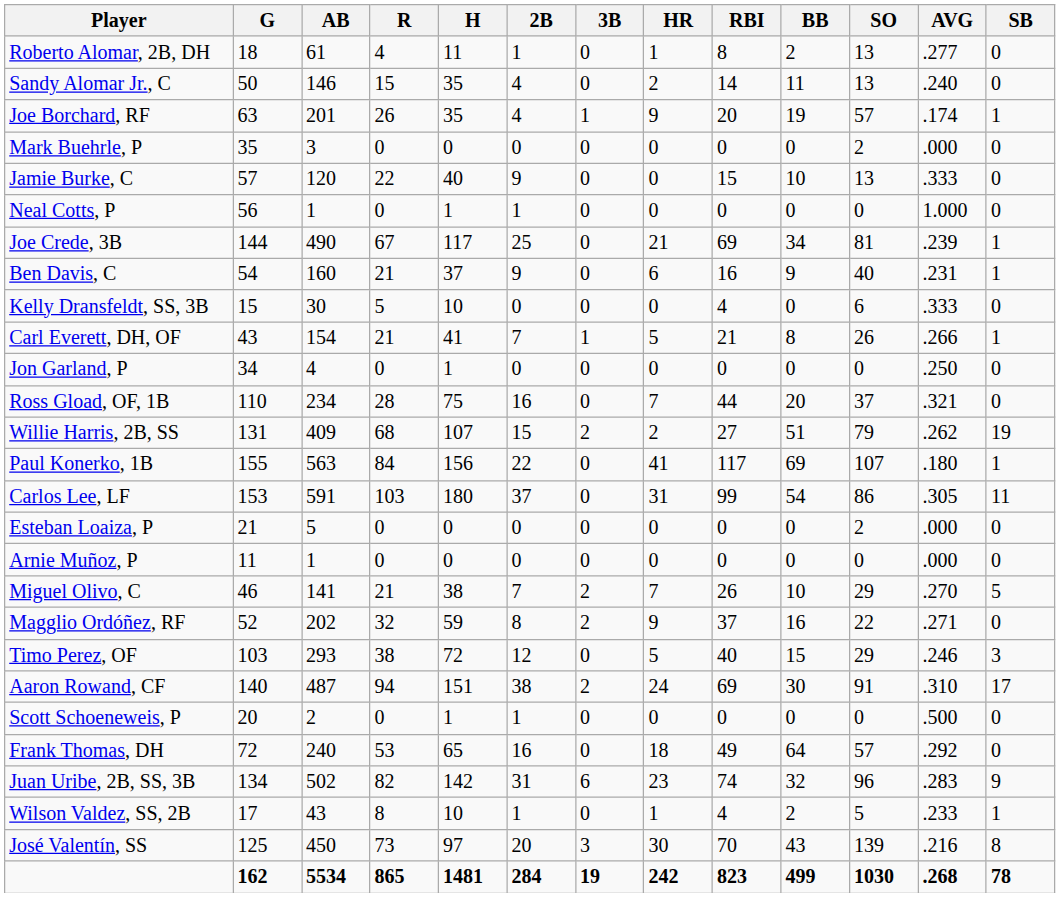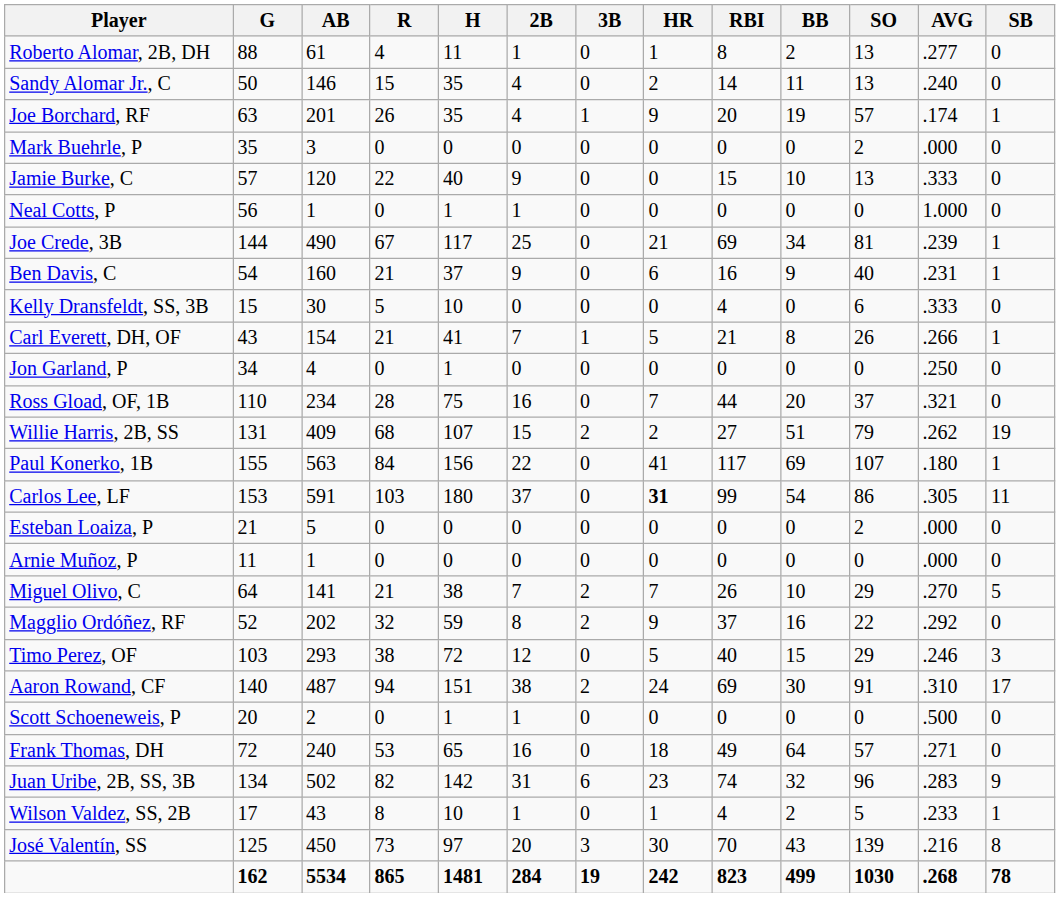 <table class="wikitable sortable">
 <tr>
 <th bgcolor="#DDDDFF" width="20%">Player</th>
 <th bgcolor="#DDDDFF" width="6%">G</th>
 <th bgcolor="#DDDDFF" width="6%">AB</th>
 <th bgcolor="#DDDDFF" width="6%">R</th>
 <th bgcolor="#DDDDFF" width="6%">H</th>
 <th bgcolor="#DDDDFF" width="6%">2B</th>
 <th bgcolor="#DDDDFF" width="6%">3B</th>
 <th bgcolor="#DDDDFF" width="6%">HR</th>
 <th bgcolor="#DDDDFF" width="6%">RBI</th>
 <th bgcolor="#DDDDFF" width="6%">BB</th>
 <th bgcolor="#DDDDFF" width="6%">SO</th>
 <th bgcolor="#DDDDFF" width="6%">AVG</th>
 <th bgcolor="#DDDDFF" width="6%">SB</th>
 </tr>
 <tr>
 <td><a href='#'>Roberto Alomar</a>, 2B, DH</td>
-<td>18</td>
+<td>88</td>
 <td>61</td>
 <td>4</td>
 <td>11</td>
 <td>1</td>
 <td>0</td>
 <td>1</td>
 <td>8</td>
 <td>2</td>
 <td>13</td>
 <td>.277</td>
 <td>0</td>
 </tr>
 <tr>
 <td><a href='#'>Sandy Alomar Jr.</a>, C</td>
 <td>50</td>
 <td>146</td>
 <td>15</td>
 <td>35</td>
 <td>4</td>
 <td>0</td>
 <td>2</td>
 <td>14</td>
 <td>11</td>
 <td>13</td>
 <td>.240</td>
 <td>0</td>
 </tr>
 <tr>
 <td><a href='#'>Joe Borchard</a>, RF</td>
 <td>63</td>
 <td>201</td>
 <td>26</td>
 <td>35</td>
 <td>4</td>
 <td>1</td>
 <td>9</td>
 <td>20</td>
 <td>19</td>
 <td>57</td>
 <td>.174</td>
 <td>1</td>
 </tr>
 <tr>
 <td><a href='#'>Mark Buehrle</a>, P</td>
 <td>35</td>
 <td>3</td>
 <td>0</td>
 <td>0</td>
 <td>0</td>
 <td>0</td>
 <td>0</td>
 <td>0</td>
 <td>0</td>
 <td>2</td>
 <td>.000</td>
 <td>0</td>
 </tr>
 <tr>
 <td><a href='#'>Jamie Burke</a>, C</td>
 <td>57</td>
 <td>120</td>
 <td>22</td>
 <td>40</td>
 <td>9</td>
 <td>0</td>
 <td>0</td>
 <td>15</td>
 <td>10</td>
 <td>13</td>
 <td>.333</td>
 <td>0</td>
 </tr>
 <tr>
 <td><a href='#'>Neal Cotts</a>, P</td>
 <td>56</td>
 <td>1</td>
 <td>0</td>
 <td>1</td>
 <td>1</td>
 <td>0</td>
 <td>0</td>
 <td>0</td>
 <td>0</td>
 <td>0</td>
 <td>1.000</td>
 <td>0</td>
 </tr>
 <tr>
 <td><a href='#'>Joe Crede</a>, 3B</td>
 <td>144</td>
 <td>490</td>
 <td>67</td>
 <td>117</td>
 <td>25</td>
 <td>0</td>
 <td>21</td>
 <td>69</td>
 <td>34</td>
 <td>81</td>
 <td>.239</td>
 <td>1</td>
 </tr>
 <tr>
 <td><a href='#'>Ben Davis</a>, C</td>
 <td>54</td>
 <td>160</td>
 <td>21</td>
 <td>37</td>
 <td>9</td>
 <td>0</td>
 <td>6</td>
 <td>16</td>
 <td>9</td>
 <td>40</td>
 <td>.231</td>
 <td>1</td>
 </tr>
 <tr>
 <td><a href='#'>Kelly Dransfeldt</a>, SS, 3B</td>
 <td>15</td>
 <td>30</td>
 <td>5</td>
 <td>10</td>
 <td>0</td>
 <td>0</td>
 <td>0</td>
 <td>4</td>
 <td>0</td>
 <td>6</td>
 <td>.333</td>
 <td>0</td>
 </tr>
 <tr>
 <td><a href='#'>Carl Everett</a>, DH, OF</td>
 <td>43</td>
 <td>154</td>
 <td>21</td>
 <td>41</td>
 <td>7</td>
 <td>1</td>
 <td>5</td>
 <td>21</td>
 <td>8</td>
 <td>26</td>
 <td>.266</td>
 <td>1</td>
 </tr>
 <tr>
 <td><a href='#'>Jon Garland</a>, P</td>
 <td>34</td>
 <td>4</td>
 <td>0</td>
 <td>1</td>
 <td>0</td>
 <td>0</td>
 <td>0</td>
 <td>0</td>
 <td>0</td>
 <td>0</td>
 <td>.250</td>
 <td>0</td>
 </tr>
 <tr>
 <td><a href='#'>Ross Gload</a>, OF, 1B</td>
 <td>110</td>
 <td>234</td>
 <td>28</td>
 <td>75</td>
 <td>16</td>
 <td>0</td>
 <td>7</td>
 <td>44</td>
 <td>20</td>
 <td>37</td>
 <td>.321</td>
 <td>0</td>
 </tr>
 <tr>
 <td><a href='#'>Willie Harris</a>, 2B, SS</td>
 <td>131</td>
 <td>409</td>
 <td>68</td>
 <td>107</td>
 <td>15</td>
 <td>2</td>
 <td>2</td>
 <td>27</td>
 <td>51</td>
 <td>79</td>
 <td>.262</td>
 <td>19</td>
 </tr>
 <tr>
 <td><a href='#'>Paul Konerko</a>, 1B</td>
 <td>155</td>
 <td>563</td>
 <td>84</td>
 <td>156</td>
 <td>22</td>
 <td>0</td>
 <td>41</td>
 <td>117</td>
 <td>69</td>
 <td>107</td>
 <td>.180</td>
 <td>1</td>
 </tr>
 <tr>
 <td><a href='#'>Carlos Lee</a>, LF</td>
 <td>153</td>
 <td>591</td>
 <td>103</td>
 <td>180</td>
 <td>37</td>
 <td>0</td>
-<td>31</td>
+<td><strong>31</strong></td>
 <td>99</td>
 <td>54</td>
 <td>86</td>
 <td>.305</td>
 <td>11</td>
 </tr>
 <tr>
 <td><a href='#'>Esteban Loaiza</a>, P</td>
 <td>21</td>
 <td>5</td>
 <td>0</td>
 <td>0</td>
 <td>0</td>
 <td>0</td>
 <td>0</td>
 <td>0</td>
 <td>0</td>
 <td>2</td>
 <td>.000</td>
 <td>0</td>
 </tr>
 <tr>
 <td><a href='#'>Arnie Muñoz</a>, P</td>
 <td>11</td>
 <td>1</td>
 <td>0</td>
 <td>0</td>
 <td>0</td>
 <td>0</td>
 <td>0</td>
 <td>0</td>
 <td>0</td>
 <td>0</td>
 <td>.000</td>
 <td>0</td>
 </tr>
 <tr>
 <td><a href='#'>Miguel Olivo</a>, C</td>
-<td>46</td>
+<td>64</td>
 <td>141</td>
 <td>21</td>
 <td>38</td>
 <td>7</td>
 <td>2</td>
 <td>7</td>
 <td>26</td>
 <td>10</td>
 <td>29</td>
 <td>.270</td>
 <td>5</td>
 </tr>
 <tr>
 <td><a href='#'>Magglio Ordóñez</a>, RF</td>
 <td>52</td>
 <td>202</td>
 <td>32</td>
 <td>59</td>
 <td>8</td>
 <td>2</td>
 <td>9</td>
 <td>37</td>
 <td>16</td>
 <td>22</td>
-<td>.271</td>
+<td>.292</td>
 <td>0</td>
 </tr>
 <tr>
 <td><a href='#'>Timo Perez</a>, OF</td>
 <td>103</td>
 <td>293</td>
 <td>38</td>
 <td>72</td>
 <td>12</td>
 <td>0</td>
 <td>5</td>
 <td>40</td>
 <td>15</td>
 <td>29</td>
 <td>.246</td>
 <td>3</td>
 </tr>
 <tr>
 <td><a href='#'>Aaron Rowand</a>, CF</td>
 <td>140</td>
 <td>487</td>
 <td>94</td>
 <td>151</td>
 <td>38</td>
 <td>2</td>
 <td>24</td>
 <td>69</td>
 <td>30</td>
 <td>91</td>
 <td>.310</td>
 <td>17</td>
 </tr>
 <tr>
 <td><a href='#'>Scott Schoeneweis</a>, P</td>
 <td>20</td>
 <td>2</td>
 <td>0</td>
 <td>1</td>
 <td>1</td>
 <td>0</td>
 <td>0</td>
 <td>0</td>
 <td>0</td>
 <td>0</td>
 <td>.500</td>
 <td>0</td>
 </tr>
 <tr>
 <td><a href='#'>Frank Thomas</a>, DH</td>
 <td>72</td>
 <td>240</td>
 <td>53</td>
 <td>65</td>
 <td>16</td>
 <td>0</td>
 <td>18</td>
 <td>49</td>
 <td>64</td>
 <td>57</td>
-<td>.292</td>
+<td>.271</td>
 <td>0</td>
 </tr>
 <tr>
 <td><a href='#'>Juan Uribe</a>, 2B, SS, 3B</td>
 <td>134</td>
 <td>502</td>
 <td>82</td>
 <td>142</td>
 <td>31</td>
 <td>6</td>
 <td>23</td>
 <td>74</td>
 <td>32</td>
 <td>96</td>
 <td>.283</td>
 <td>9</td>
 </tr>
 <tr>
 <td><a href='#'>Wilson Valdez</a>, SS, 2B</td>
 <td>17</td>
 <td>43</td>
 <td>8</td>
 <td>10</td>
 <td>1</td>
 <td>0</td>
 <td>1</td>
 <td>4</td>
 <td>2</td>
 <td>5</td>
 <td>.233</td>
 <td>1</td>
 </tr>
 <tr>
 <td><a href='#'>José Valentín</a>, SS</td>
 <td>125</td>
 <td>450</td>
 <td>73</td>
 <td>97</td>
 <td>20</td>
 <td>3</td>
 <td>30</td>
 <td>70</td>
 <td>43</td>
 <td>139</td>
 <td>.216</td>
 <td>8</td>
 </tr>
 <tr class="sortbottom">
 <td></td>
 <td><strong>162</strong></td>
 <td><strong>5534</strong></td>
 <td><strong>865</strong></td>
 <td><strong>1481</strong></td>
 <td><strong>284</strong></td>
 <td><strong>19</strong></td>
 <td><strong>242</strong></td>
 <td><strong>823</strong></td>
 <td><strong>499</strong></td>
 <td><strong>1030</strong></td>
 <td><strong>.268</strong></td>
 <td><strong>78</strong></td>
 </tr>
 </table>
